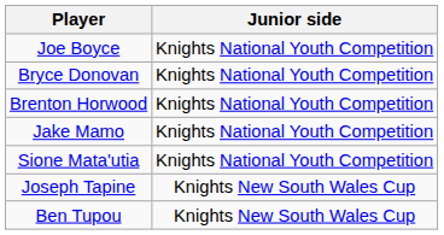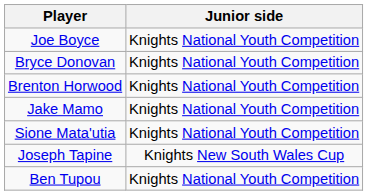 <table class="wikitable sortable" style="text-align: center; font-size:90%">
 <tr style="background:#efefef;">
 <th>Player</th>
 <th>Junior side</th>
 </tr>
 <tr>
 <td><a href='#'>Joe Boyce</a></td>
 <td>Knights <a href='#'>National Youth Competition</a></td>
 </tr>
 <tr>
 <td><a href='#'>Bryce Donovan</a></td>
 <td>Knights <a href='#'>National Youth Competition</a></td>
 </tr>
 <tr>
 <td><a href='#'>Brenton Horwood</a></td>
 <td>Knights <a href='#'>National Youth Competition</a></td>
 </tr>
 <tr>
 <td><a href='#'>Jake Mamo</a></td>
 <td>Knights <a href='#'>National Youth Competition</a></td>
 </tr>
 <tr>
 <td><a href='#'>Sione Mata'utia</a></td>
 <td>Knights <a href='#'>National Youth Competition</a></td>
 </tr>
 <tr>
 <td><a href='#'>Joseph Tapine</a></td>
 <td>Knights <a href='#'>New South Wales Cup</a></td>
 </tr>
 <tr>
 <td><a href='#'>Ben Tupou</a></td>
-<td>Knights <a href='#'>New South Wales Cup</a></td>
+<td>Knights <a href='#'>National Youth Competition</a></td>
 </tr>
 </table>
